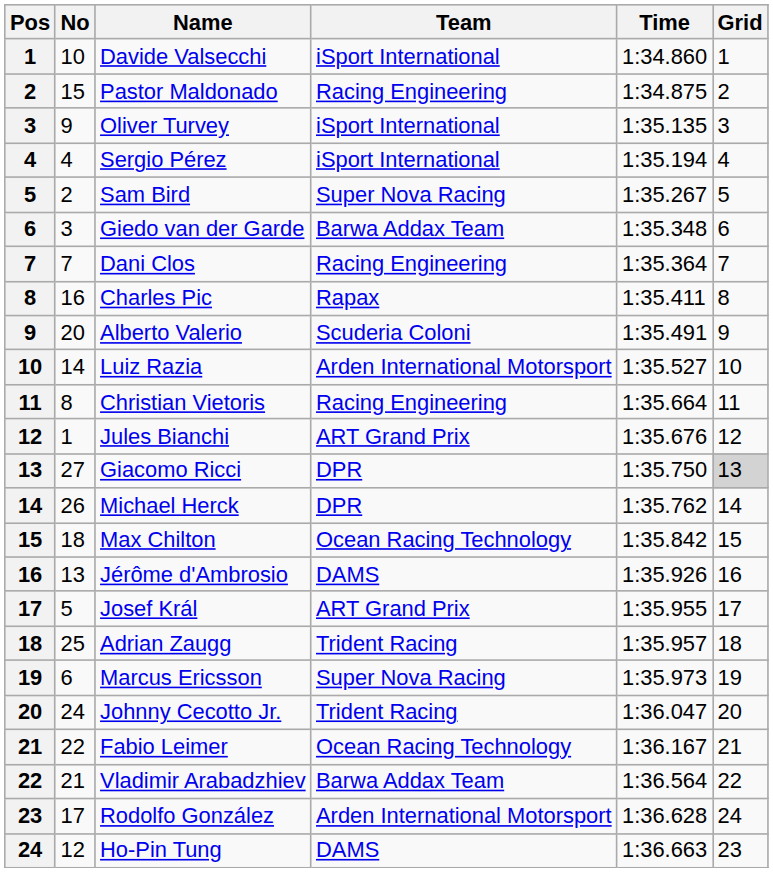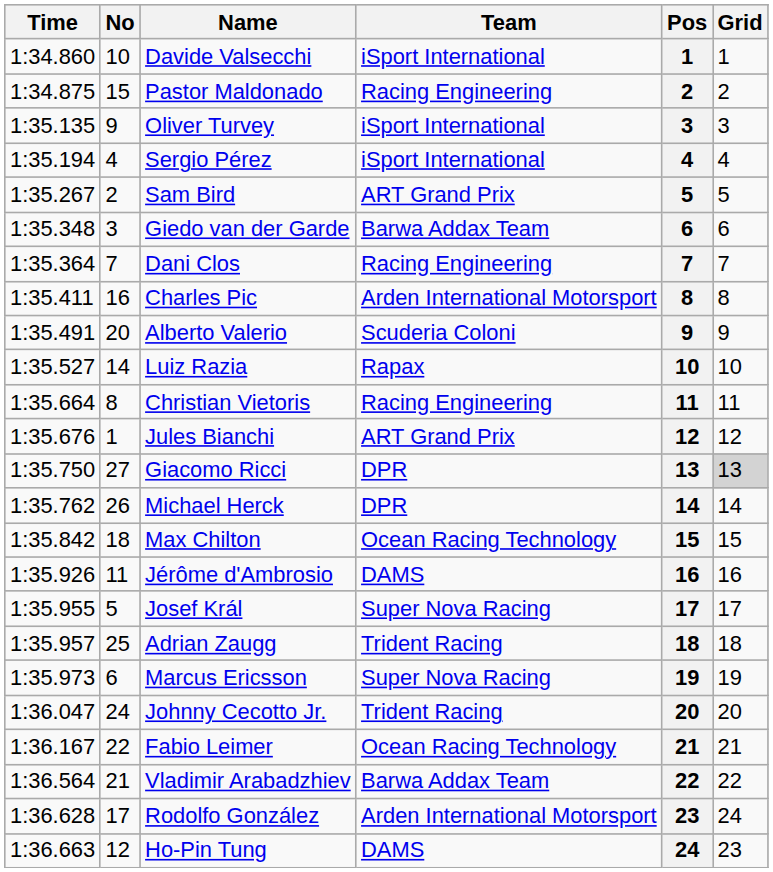 <table class="wikitable" style="font-size: 85%">
 <tr>
-<th>Pos</th>
+<th>Time</th>
 <th>No</th>
 <th>Name</th>
 <th>Team</th>
-<th>Time</th>
+<th>Pos</th>
 <th>Grid</th>
 </tr>
 <tr>
-<th>1</th>
+<td>1:34.860</td>
 <td>10</td>
 <td> <a href='#'>Davide Valsecchi</a></td>
 <td><a href='#'>iSport International</a></td>
-<td>1:34.860</td>
+<th>1</th>
 <td>1</td>
 </tr>
 <tr>
-<th>2</th>
+<td>1:34.875</td>
 <td>15</td>
 <td> <a href='#'>Pastor Maldonado</a></td>
 <td><a href='#'>Racing Engineering</a></td>
-<td>1:34.875</td>
+<th>2</th>
 <td>2</td>
 </tr>
 <tr>
-<th>3</th>
+<td>1:35.135</td>
 <td>9</td>
 <td> <a href='#'>Oliver Turvey</a></td>
 <td><a href='#'>iSport International</a></td>
-<td>1:35.135</td>
+<th>3</th>
 <td>3</td>
 </tr>
 <tr>
-<th>4</th>
+<td>1:35.194</td>
 <td>4</td>
 <td> <a href='#'>Sergio Pérez</a></td>
 <td><a href='#'>iSport International</a></td>
-<td>1:35.194</td>
+<th>4</th>
 <td>4</td>
 </tr>
 <tr>
-<th>5</th>
+<td>1:35.267</td>
 <td>2</td>
 <td> <a href='#'>Sam Bird</a></td>
-<td><a href='#'>Super Nova Racing</a></td>
-<td>1:35.267</td>
+<td><a href='#'>ART Grand Prix</a></td>
+<th>5</th>
 <td>5</td>
 </tr>
 <tr>
-<th>6</th>
+<td>1:35.348</td>
 <td>3</td>
 <td> <a href='#'>Giedo van der Garde</a></td>
 <td><a href='#'>Barwa Addax Team</a></td>
-<td>1:35.348</td>
+<th>6</th>
 <td>6</td>
 </tr>
 <tr>
-<th>7</th>
+<td>1:35.364</td>
 <td>7</td>
 <td> <a href='#'>Dani Clos</a></td>
 <td><a href='#'>Racing Engineering</a></td>
-<td>1:35.364</td>
+<th>7</th>
 <td>7</td>
 </tr>
 <tr>
-<th>8</th>
+<td>1:35.411</td>
 <td>16</td>
 <td> <a href='#'>Charles Pic</a></td>
-<td><a href='#'>Rapax</a></td>
-<td>1:35.411</td>
+<td><a href='#'>Arden International Motorsport</a></td>
+<th>8</th>
 <td>8</td>
 </tr>
 <tr>
-<th>9</th>
+<td>1:35.491</td>
 <td>20</td>
 <td> <a href='#'>Alberto Valerio</a></td>
 <td><a href='#'>Scuderia Coloni</a></td>
-<td>1:35.491</td>
+<th>9</th>
 <td>9</td>
 </tr>
 <tr>
-<th>10</th>
+<td>1:35.527</td>
 <td>14</td>
 <td> <a href='#'>Luiz Razia</a></td>
-<td><a href='#'>Arden International Motorsport</a></td>
-<td>1:35.527</td>
+<td><a href='#'>Rapax</a></td>
+<th>10</th>
 <td>10</td>
 </tr>
 <tr>
-<th>11</th>
+<td>1:35.664</td>
 <td>8</td>
 <td> <a href='#'>Christian Vietoris</a></td>
 <td><a href='#'>Racing Engineering</a></td>
-<td>1:35.664</td>
+<th>11</th>
 <td>11</td>
 </tr>
 <tr>
-<th>12</th>
+<td>1:35.676</td>
 <td>1</td>
 <td> <a href='#'>Jules Bianchi</a></td>
 <td><a href='#'>ART Grand Prix</a></td>
-<td>1:35.676</td>
+<th>12</th>
 <td>12</td>
 </tr>
 <tr>
-<th>13</th>
+<td>1:35.750</td>
 <td>27</td>
 <td> <a href='#'>Giacomo Ricci</a></td>
 <td><a href='#'>DPR</a></td>
-<td>1:35.750</td>
+<th>13</th>
 <td style="background: lightgrey;">13</td>
 </tr>
 <tr>
-<th>14</th>
+<td>1:35.762</td>
 <td>26</td>
 <td> <a href='#'>Michael Herck</a></td>
 <td><a href='#'>DPR</a></td>
-<td>1:35.762</td>
+<th>14</th>
 <td>14</td>
 </tr>
 <tr>
-<th>15</th>
+<td>1:35.842</td>
 <td>18</td>
 <td> <a href='#'>Max Chilton</a></td>
 <td><a href='#'>Ocean Racing Technology</a></td>
-<td>1:35.842</td>
+<th>15</th>
 <td>15</td>
 </tr>
 <tr>
-<th>16</th>
-<td>13</td>
+<td>1:35.926</td>
+<td>11</td>
 <td> <a href='#'>Jérôme d'Ambrosio</a></td>
 <td><a href='#'>DAMS</a></td>
-<td>1:35.926</td>
+<th>16</th>
 <td>16</td>
 </tr>
 <tr>
-<th>17</th>
+<td>1:35.955</td>
 <td>5</td>
 <td> <a href='#'>Josef Král</a></td>
-<td><a href='#'>ART Grand Prix</a></td>
-<td>1:35.955</td>
+<td><a href='#'>Super Nova Racing</a></td>
+<th>17</th>
 <td>17</td>
 </tr>
 <tr>
-<th>18</th>
+<td>1:35.957</td>
 <td>25</td>
 <td> <a href='#'>Adrian Zaugg</a></td>
 <td><a href='#'>Trident Racing</a></td>
-<td>1:35.957</td>
+<th>18</th>
 <td>18</td>
 </tr>
 <tr>
-<th>19</th>
+<td>1:35.973</td>
 <td>6</td>
 <td> <a href='#'>Marcus Ericsson</a></td>
 <td><a href='#'>Super Nova Racing</a></td>
-<td>1:35.973</td>
+<th>19</th>
 <td>19</td>
 </tr>
 <tr>
-<th>20</th>
+<td>1:36.047</td>
 <td>24</td>
 <td> <a href='#'>Johnny Cecotto Jr.</a></td>
 <td><a href='#'>Trident Racing</a></td>
-<td>1:36.047</td>
+<th>20</th>
 <td>20</td>
 </tr>
 <tr>
-<th>21</th>
+<td>1:36.167</td>
 <td>22</td>
 <td> <a href='#'>Fabio Leimer</a></td>
 <td><a href='#'>Ocean Racing Technology</a></td>
-<td>1:36.167</td>
+<th>21</th>
 <td>21</td>
 </tr>
 <tr>
-<th>22</th>
+<td>1:36.564</td>
 <td>21</td>
 <td> <a href='#'>Vladimir Arabadzhiev</a></td>
 <td><a href='#'>Barwa Addax Team</a></td>
-<td>1:36.564</td>
+<th>22</th>
 <td>22</td>
 </tr>
 <tr>
-<th>23</th>
+<td>1:36.628</td>
 <td>17</td>
 <td> <a href='#'>Rodolfo González</a></td>
 <td><a href='#'>Arden International Motorsport</a></td>
-<td>1:36.628</td>
+<th>23</th>
 <td>24</td>
 </tr>
 <tr>
-<th>24</th>
+<td>1:36.663</td>
 <td>12</td>
 <td> <a href='#'>Ho-Pin Tung</a></td>
 <td><a href='#'>DAMS</a></td>
-<td>1:36.663</td>
+<th>24</th>
 <td>23</td>
 </tr>
 </table>
